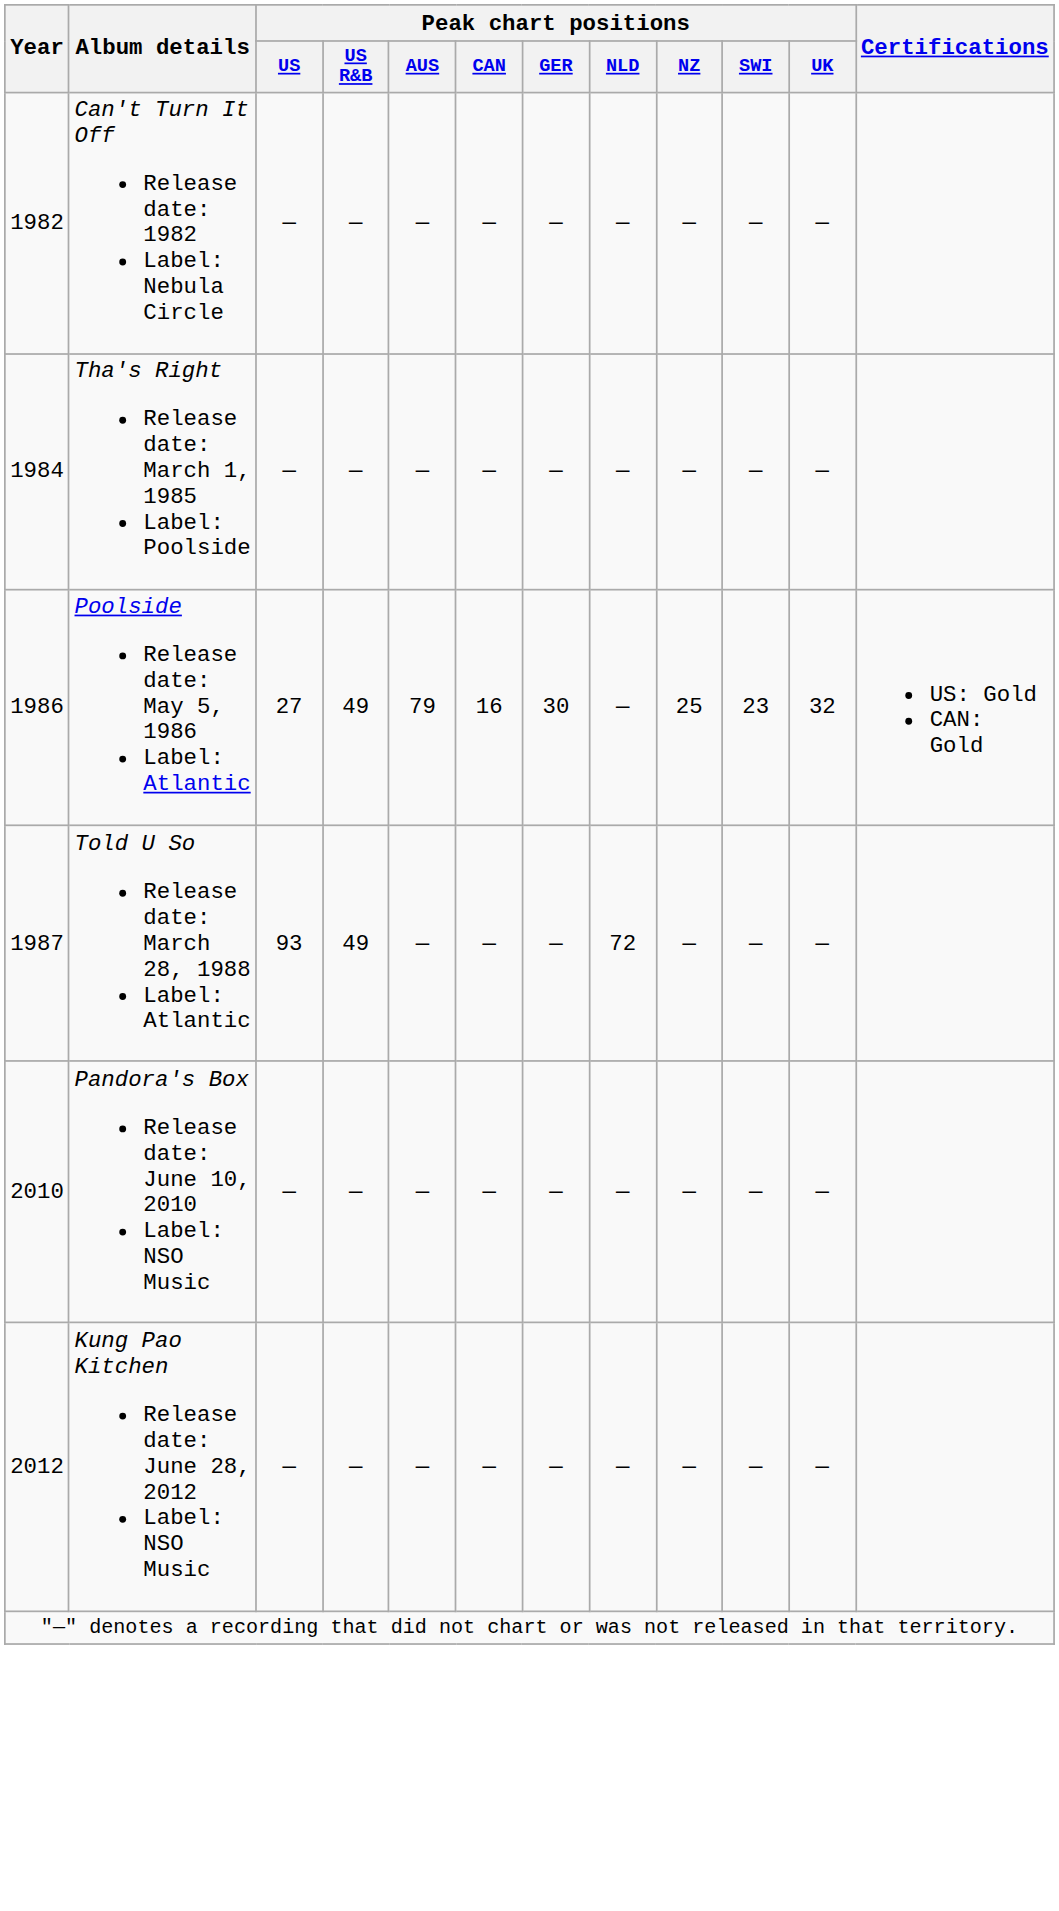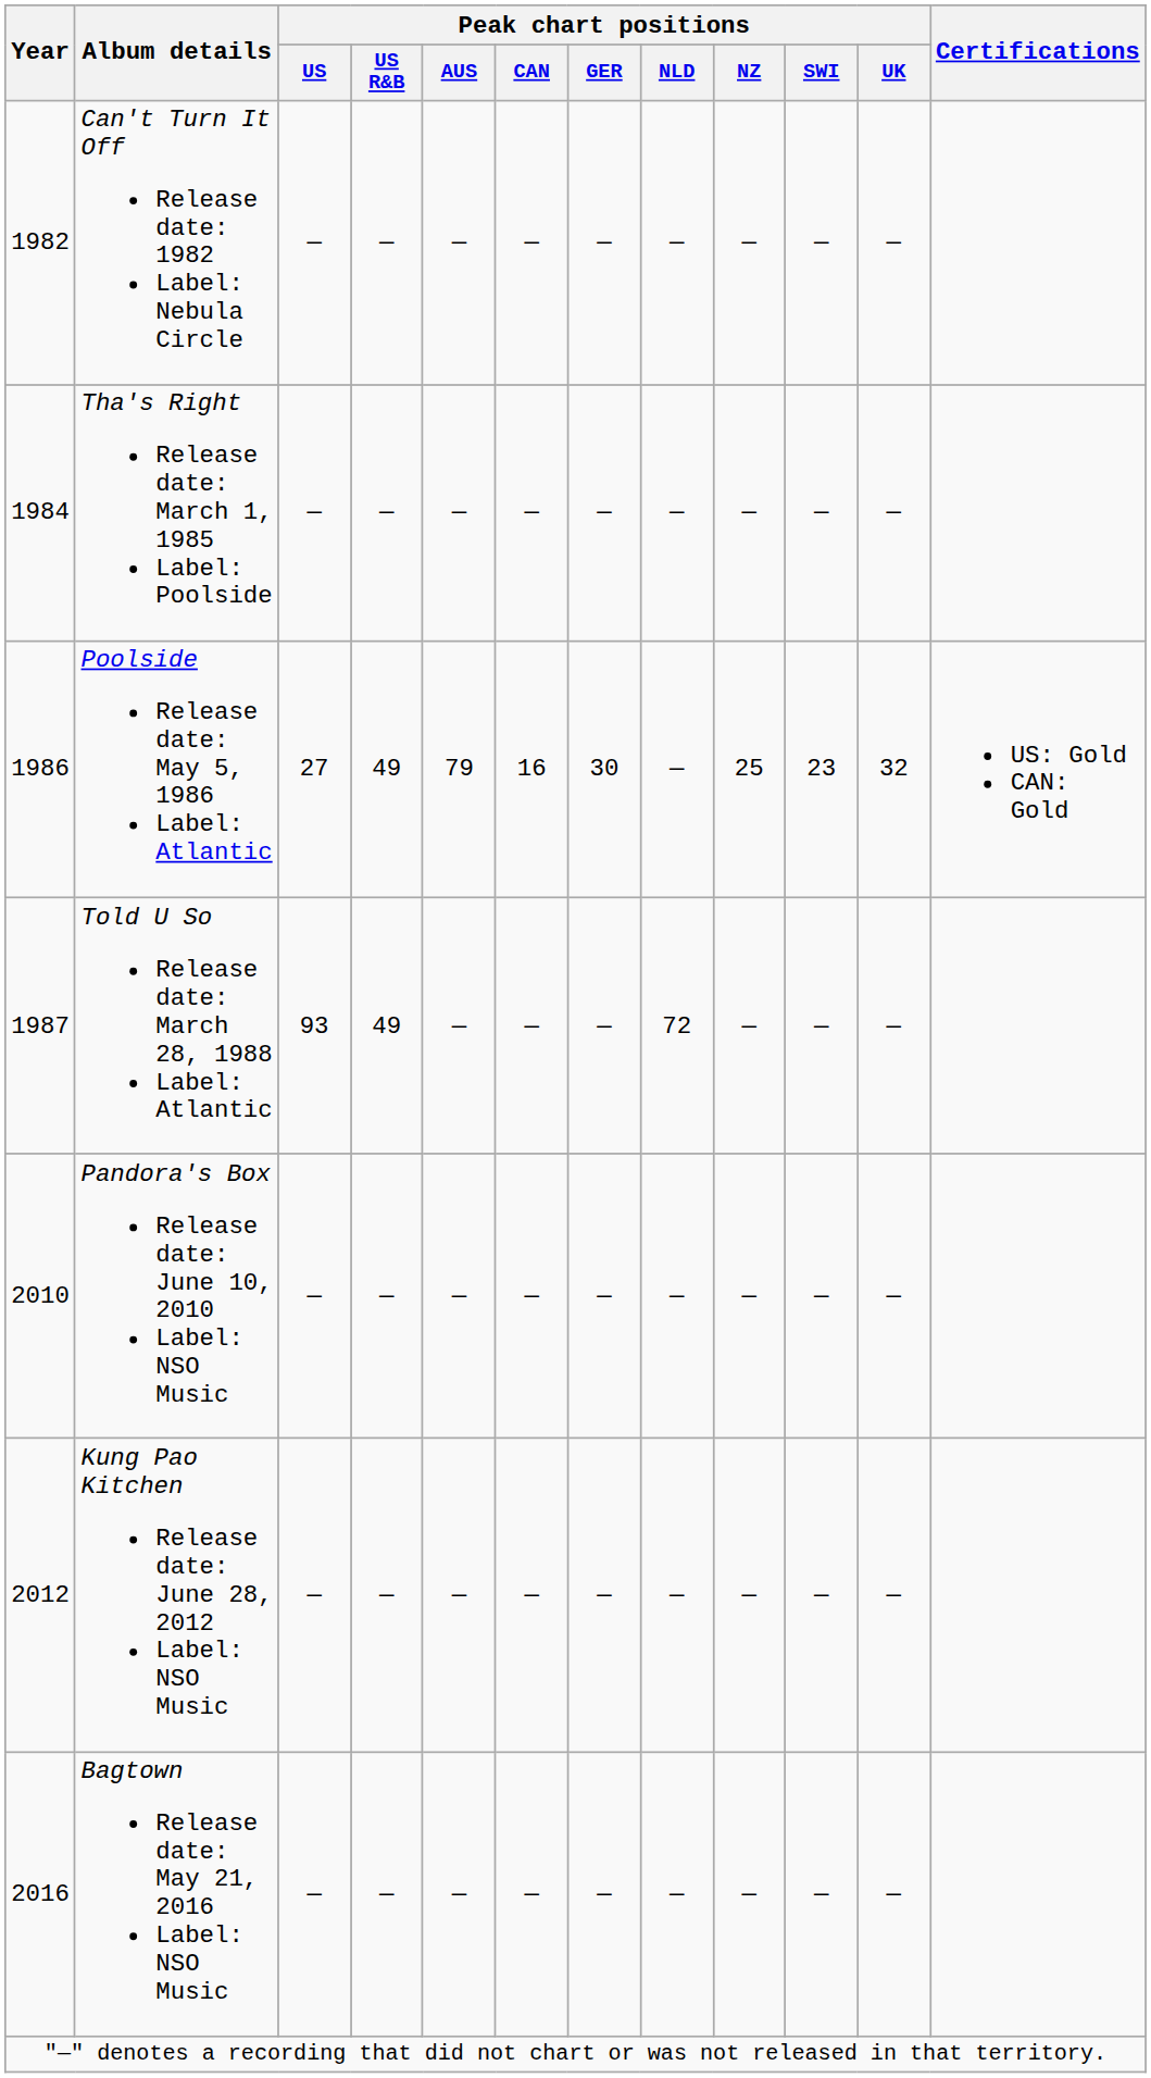 <table class="wikitable" style="text-align:center;">
 <tr>
 <th rowspan="2">Year</th>
 <th rowspan="2">Album details</th>
 <th colspan="9">Peak chart positions</th>
 <th rowspan="2"><a href='#'>Certifications</a></th>
 </tr>
 <tr style=font-size:smaller;>
 <th width="35"><a href='#'>US</a><br></th>
 <th width="35"><a href='#'>US<br>R&B</a><br></th>
 <th width="35"><a href='#'>AUS</a><br></th>
 <th width="35"><a href='#'>CAN</a><br></th>
 <th width="35"><a href='#'>GER</a><br></th>
 <th width="35"><a href='#'>NLD</a><br></th>
 <th width="35"><a href='#'>NZ</a><br></th>
 <th width="35"><a href='#'>SWI</a><br></th>
 <th width="35"><a href='#'>UK</a><br></th>
 </tr>
 <tr>
 <td rowspan="1">1982</td>
 <td align="left"><em>Can't Turn It Off</em><br><ul><li>Release date: 1982</li><li>Label: Nebula Circle</li></ul></td>
 <td>—</td>
 <td>—</td>
 <td>—</td>
 <td>—</td>
 <td>—</td>
 <td>—</td>
 <td>—</td>
 <td>—</td>
 <td>—</td>
 <td align="left"></td>
 </tr>
 <tr>
 <td rowspan="1">1984</td>
 <td align="left"><em>Tha's Right</em><br><ul><li>Release date: March 1, 1985 </li><li>Label: Poolside</li></ul></td>
 <td>—</td>
 <td>—</td>
 <td>—</td>
 <td>—</td>
 <td>—</td>
 <td>—</td>
 <td>—</td>
 <td>—</td>
 <td>—</td>
 <td align="left"></td>
 </tr>
 <tr>
 <td rowspan="1">1986</td>
 <td align="left"><em><a href='#'>Poolside</a></em><br><ul><li>Release date: May 5, 1986</li><li>Label: <a href='#'>Atlantic</a></li></ul></td>
 <td>27</td>
 <td>49</td>
 <td>79</td>
 <td>16</td>
 <td>30</td>
 <td>—</td>
 <td>25</td>
 <td>23</td>
 <td>32</td>
 <td align="left"><br><ul><li>US: Gold </li><li>CAN: Gold </li></ul></td>
 </tr>
 <tr>
 <td rowspan="1">1987</td>
 <td align="left"><em>Told U So</em><br><ul><li>Release date: March 28, 1988</li><li>Label: Atlantic</li></ul></td>
 <td>93</td>
 <td>49</td>
 <td>—</td>
 <td>—</td>
 <td>—</td>
 <td>72</td>
 <td>—</td>
 <td>—</td>
 <td>—</td>
 <td align="left"></td>
 </tr>
 <tr>
 <td rowspan="1">2010</td>
 <td align="left"><em>Pandora's Box</em><br><ul><li>Release date: June 10, 2010</li><li>Label: NSO Music</li></ul></td>
 <td>—</td>
 <td>—</td>
 <td>—</td>
 <td>—</td>
 <td>—</td>
 <td>—</td>
 <td>—</td>
 <td>—</td>
 <td>—</td>
 <td align="left"></td>
 </tr>
 <tr>
 <td rowspan="1">2012</td>
 <td align="left"><em>Kung Pao Kitchen</em><br><ul><li>Release date: June 28, 2012</li><li>Label: NSO Music</li></ul></td>
 <td>—</td>
 <td>—</td>
 <td>—</td>
 <td>—</td>
 <td>—</td>
 <td>—</td>
 <td>—</td>
 <td>—</td>
 <td>—</td>
 <td align="left"></td>
 </tr>
 <tr>
+<td>2016</td>
+<td align="left"><em>Bagtown</em><br><ul><li>Release date: May 21, 2016</li><li>Label: NSO Music</li></ul></td>
+<td>—</td>
+<td>—</td>
+<td>—</td>
+<td>—</td>
+<td>—</td>
+<td>—</td>
+<td>—</td>
+<td>—</td>
+<td>—</td>
+<td></td>
+</tr>
+<tr>
 <td colspan="12" style="font-size:90%">"—" denotes a recording that did not chart or was not released in that territory.</td>
 </tr>
 </table>
